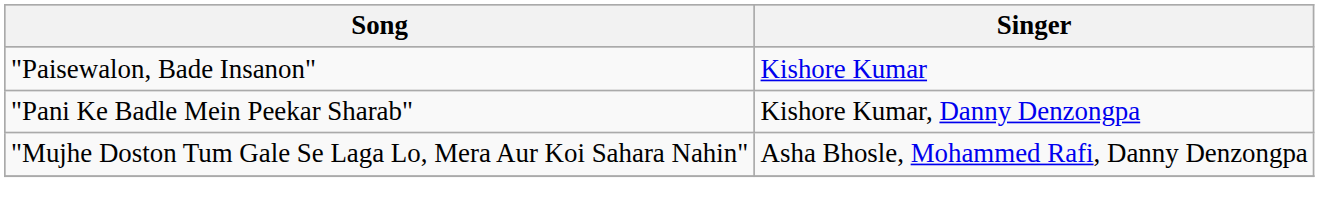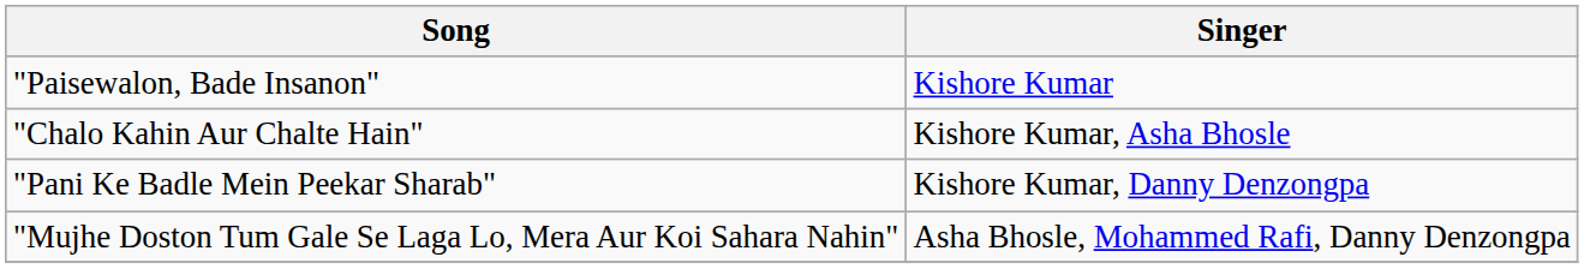 <table class="wikitable">
 <tr>
 <th>Song</th>
 <th>Singer</th>
 </tr>
 <tr>
 <td>"Paisewalon, Bade Insanon"</td>
 <td><a href='#'>Kishore Kumar</a></td>
+</tr>
+<tr>
+<td>"Chalo Kahin Aur Chalte Hain"</td>
+<td>Kishore Kumar, <a href='#'>Asha Bhosle</a></td>
 </tr>
 <tr>
 <td>"Pani Ke Badle Mein Peekar Sharab"</td>
 <td>Kishore Kumar, <a href='#'>Danny Denzongpa</a></td>
 </tr>
 <tr>
 <td>"Mujhe Doston Tum Gale Se Laga Lo, Mera Aur Koi Sahara Nahin"</td>
 <td>Asha Bhosle, <a href='#'>Mohammed Rafi</a>, Danny Denzongpa</td>
 </tr>
 <tr>
 </tr>
 </table>
